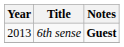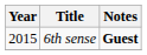 <table class="wikitable sortable">
 <tr>
 <th>Year</th>
 <th>Title</th>
 <th class="unsortable">Notes</th>
 </tr>
 <tr>
-<td>2013</td>
+<td>2015</td>
 <td><em>6th sense</em></td>
 <td><strong>Guest</strong></td>
 </tr>
 <tr>
 </tr>
 </table>
